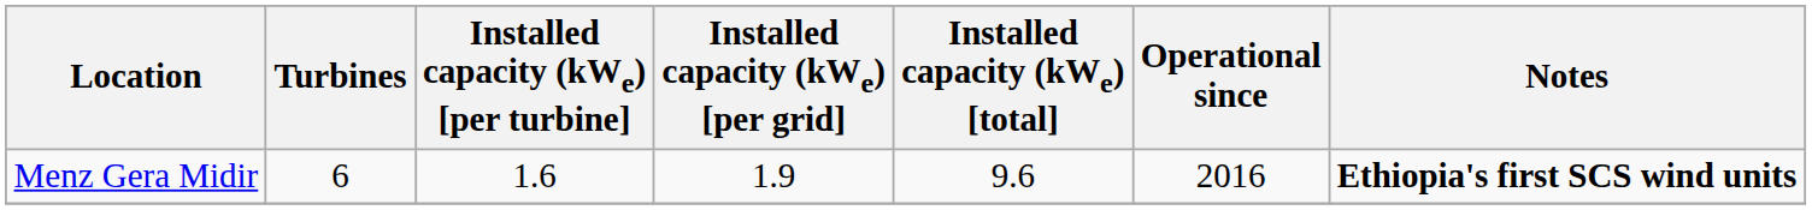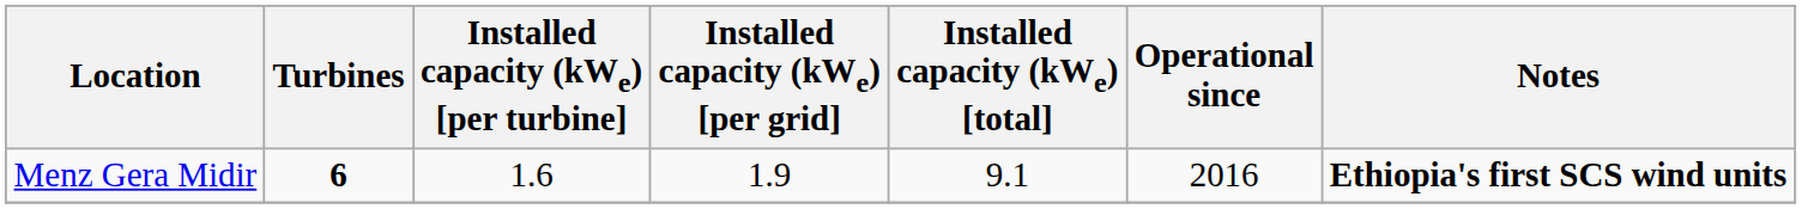 <table class="wikitable sortable">
 <tr>
 <th>Location</th>
 <th>Turbines</th>
 <th>Installed<br>capacity (kW<sub>e</sub>)<br>[per turbine]</th>
 <th>Installed<br>capacity (kW<sub>e</sub>)<br>[per grid]</th>
 <th>Installed<br>capacity (kW<sub>e</sub>)<br>[total]</th>
 <th>Operational<br>since</th>
 <th class="unsortable">Notes</th>
 </tr>
 <tr>
 <td><a href='#'>Menz Gera Midir</a></td>
-<td style="text-align:center" data-sort-value="6">6</td>
+<td style="text-align:center" data-sort-value="6"><strong>6</strong></td>
 <td style="text-align:center" data-sort-value="1.6">1.6</td>
 <td style="text-align:center" data-sort-value="1.6">1.9</td>
-<td style="text-align:center" data-sort-value="9.6">9.6</td>
+<td style="text-align:center" data-sort-value="9.6">9.1</td>
 <td style="text-align:center">2016</td>
 <td><strong>Ethiopia's first SCS wind units</strong></td>
 </tr>
 <tr>
 </tr>
 </table>
